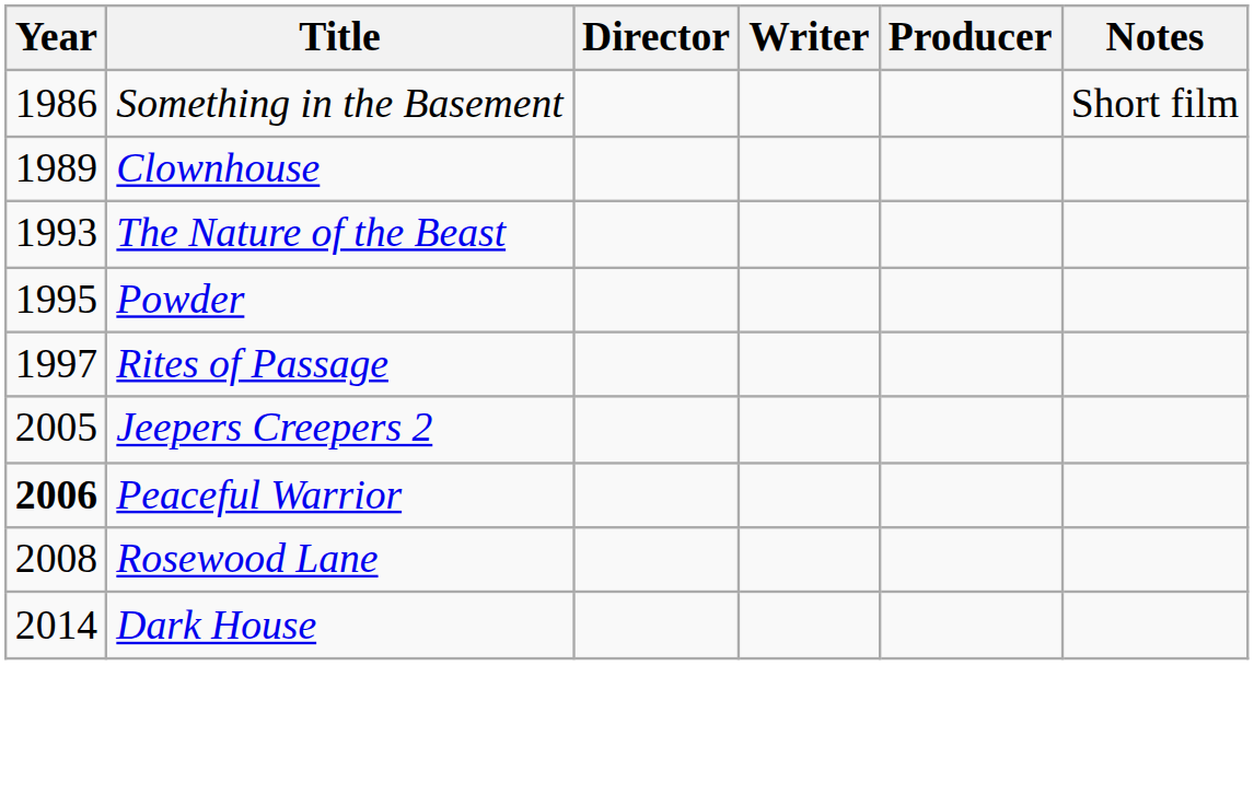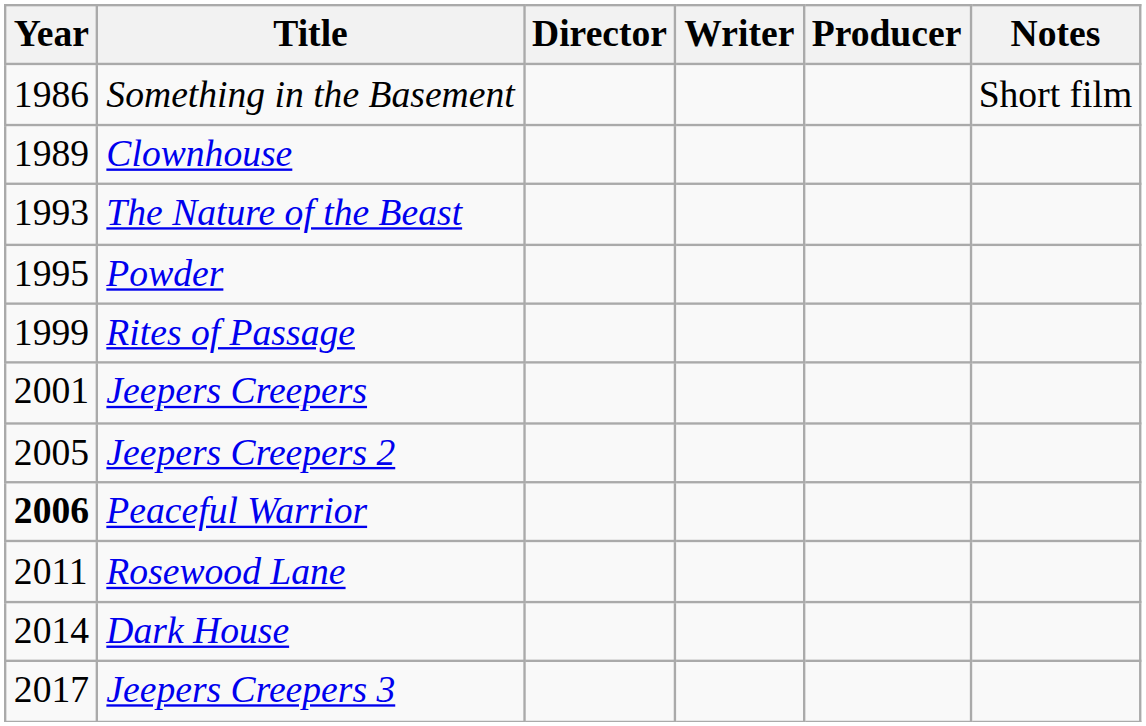 <table class="wikitable sortable">
 <tr>
 <th>Year</th>
 <th>Title</th>
 <th>Director</th>
 <th>Writer</th>
 <th>Producer</th>
 <th class="unsortable">Notes</th>
 </tr>
 <tr>
 <td>1986</td>
 <td><em>Something in the Basement</em></td>
 <td></td>
 <td></td>
 <td></td>
 <td>Short film</td>
 </tr>
 <tr>
 <td>1989</td>
 <td><em><a href='#'>Clownhouse</a></em></td>
 <td></td>
 <td></td>
 <td></td>
 <td></td>
 </tr>
 <tr>
 <td>1993</td>
 <td><em><a href='#'>The Nature of the Beast</a></em></td>
 <td></td>
 <td></td>
 <td></td>
 <td></td>
 </tr>
 <tr>
 <td>1995</td>
 <td><em><a href='#'>Powder</a></em></td>
 <td></td>
 <td></td>
 <td></td>
 <td></td>
 </tr>
 <tr>
-<td>1997</td>
+<td>1999</td>
 <td><em><a href='#'>Rites of Passage</a></em></td>
+<td></td>
+<td></td>
+<td></td>
+<td></td>
+</tr>
+<tr>
+<td>2001</td>
+<td><em><a href='#'>Jeepers Creepers</a></em></td>
 <td></td>
 <td></td>
 <td></td>
 <td></td>
 </tr>
 <tr>
 <td>2005</td>
 <td><em><a href='#'>Jeepers Creepers 2</a></em></td>
 <td></td>
 <td></td>
 <td></td>
 <td></td>
 </tr>
 <tr>
 <td><strong>2006</strong></td>
 <td><em><a href='#'>Peaceful Warrior</a></em></td>
 <td></td>
 <td></td>
 <td></td>
 <td></td>
 </tr>
 <tr>
-<td>2008</td>
+<td>2011</td>
 <td><em><a href='#'>Rosewood Lane</a></em></td>
 <td></td>
 <td></td>
 <td></td>
 <td></td>
 </tr>
 <tr>
 <td>2014</td>
 <td><em><a href='#'>Dark House</a></em></td>
 <td></td>
 <td></td>
 <td></td>
 <td></td>
 </tr>
+<tr>
+<td>2017</td>
+<td><em><a href='#'>Jeepers Creepers 3</a></em></td>
+<td></td>
+<td></td>
+<td></td>
+<td></td>
+</tr>
 </table>
